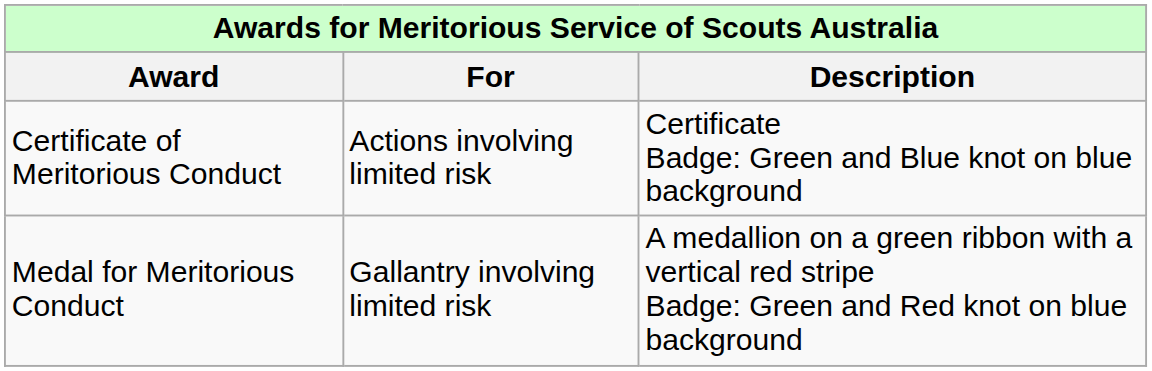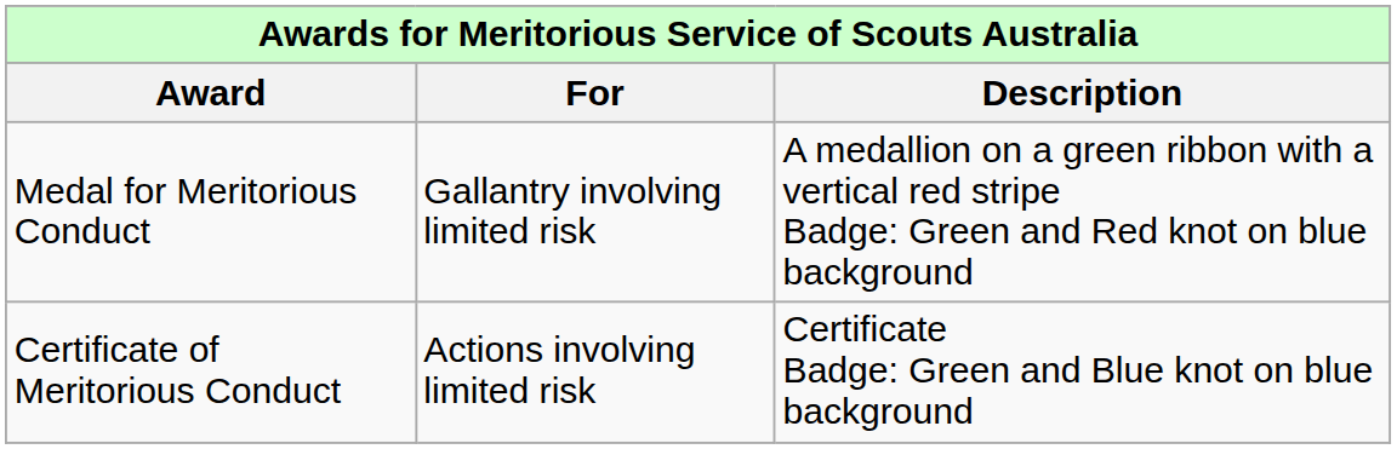 <table class="wikitable">
 <tr>
 <th colspan="3" style="background: #ccffcc;">Awards for Meritorious Service of Scouts Australia</th>
 </tr>
 <tr>
 <th>Award</th>
 <th>For</th>
 <th>Description</th>
 </tr>
 <tr>
+<td>Medal for Meritorious Conduct</td>
+<td>Gallantry involving limited risk</td>
+<td>A medallion on a green ribbon with a vertical red stripe<br>Badge: Green and Red knot on blue background</td>
+</tr>
+<tr>
 <td>Certificate of Meritorious Conduct</td>
 <td>Actions involving limited risk</td>
 <td>Certificate<br>Badge: Green and Blue knot on blue background</td>
 </tr>
-<tr>
-<td>Medal for Meritorious Conduct</td>
-<td>Gallantry involving limited risk</td>
-<td>A medallion on a green ribbon with a vertical red stripe<br>Badge: Green and Red knot on blue background</td>
-</tr>
 </table>
